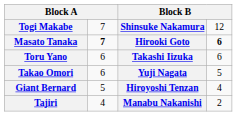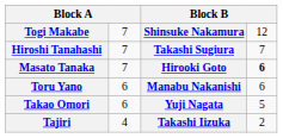 <table class="wikitable" style="margin: 1em auto 1em auto;text-align:center">
 <tr>
 <th colspan="2" style="width:50%">Block A</th>
 <th colspan="2" style="width:50%">Block B</th>
 </tr>
 <tr>
 <th><a href='#'>Togi Makabe</a></th>
 <td style="width:35px">7</td>
 <th><a href='#'>Shinsuke Nakamura</a></th>
 <td style="width:35px">12</td>
 </tr>
 <tr>
+<th><a href='#'>Hiroshi Tanahashi</a></th>
+<td>7</td>
+<th><a href='#'>Takashi Sugiura</a></th>
+<td>7</td>
+</tr>
+<tr>
 <th><a href='#'>Masato Tanaka</a></th>
-<td><strong>7</strong></td>
+<td>7</td>
 <th><a href='#'>Hirooki Goto</a></th>
 <td><strong>6</strong></td>
 </tr>
 <tr>
 <th><a href='#'>Toru Yano</a></th>
 <td>6</td>
-<th><a href='#'>Takashi Iizuka</a></th>
+<th><a href='#'>Manabu Nakanishi</a></th>
 <td>6</td>
 </tr>
 <tr>
 <th><a href='#'>Takao Omori</a></th>
 <td>6</td>
 <th><a href='#'>Yuji Nagata</a></th>
 <td>5</td>
 </tr>
 <tr>
-<th><a href='#'>Giant Bernard</a></th>
-<td>5</td>
-<th><a href='#'>Hiroyoshi Tenzan</a></th>
-<td>4</td>
-</tr>
-<tr>
 <th><a href='#'>Tajiri</a></th>
 <td>4</td>
-<th><a href='#'>Manabu Nakanishi</a></th>
+<th><a href='#'>Takashi Iizuka</a></th>
 <td>2</td>
 </tr>
 </table>
